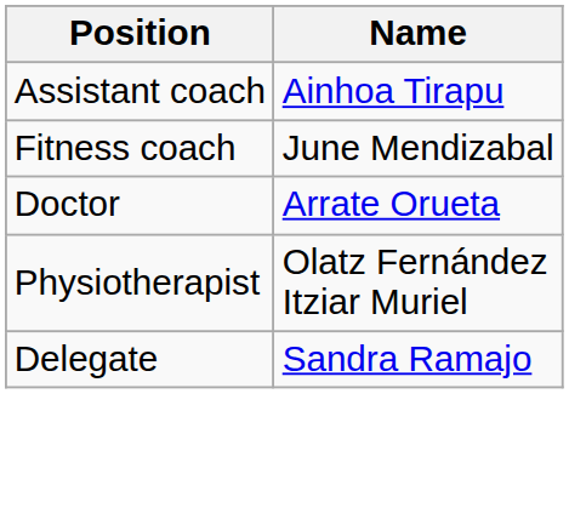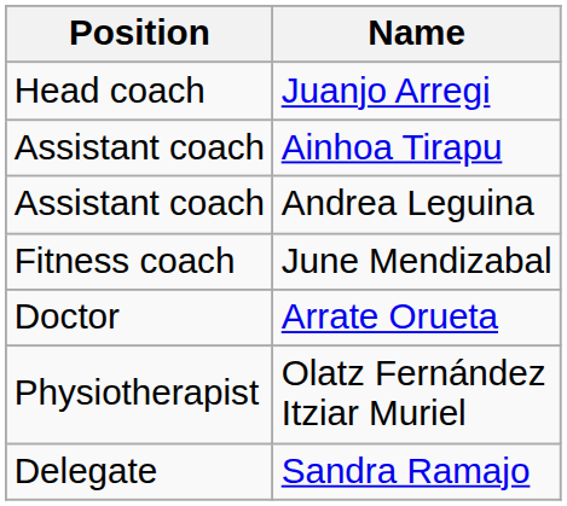 <table class="wikitable">
 <tr>
 <th>Position</th>
 <th>Name</th>
 </tr>
 <tr>
+<td>Head coach</td>
+<td> <a href='#'>Juanjo Arregi</a></td>
+</tr>
+<tr>
 <td>Assistant coach</td>
 <td> <a href='#'>Ainhoa Tirapu</a></td>
+</tr>
+<tr>
+<td>Assistant coach</td>
+<td> Andrea Leguina<br></td>
 </tr>
 <tr>
 <td>Fitness coach</td>
 <td>June Mendizabal</td>
 </tr>
 <tr>
 <td>Doctor</td>
 <td><a href='#'>Arrate Orueta</a></td>
 </tr>
 <tr>
 <td>Physiotherapist</td>
 <td>Olatz Fernández <br> Itziar Muriel</td>
 </tr>
 <tr>
 <td>Delegate</td>
 <td><a href='#'>Sandra Ramajo</a></td>
 </tr>
 </table>
